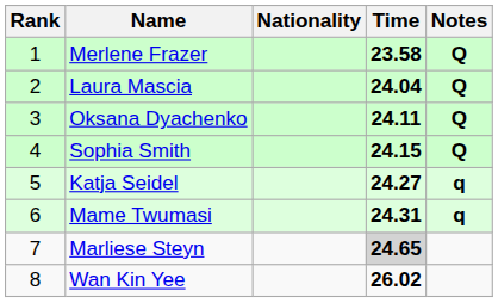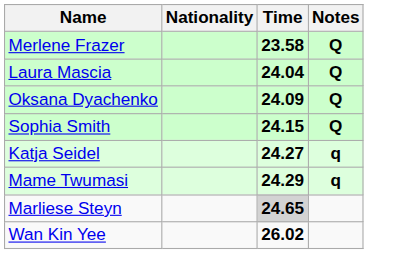 <table class="wikitable sortable" style="text-align:center">
 <tr>
-<th>Rank</th>
 <th>Name</th>
 <th>Nationality</th>
 <th>Time</th>
 <th>Notes</th>
 </tr>
 <tr bgcolor=ccffcc>
-<td>1</td>
 <td align=left><a href='#'>Merlene Frazer</a></td>
 <td align=left></td>
 <td><strong>23.58</strong></td>
 <td><strong>Q</strong></td>
 </tr>
 <tr bgcolor=ccffcc>
-<td>2</td>
 <td align=left><a href='#'>Laura Mascia</a></td>
 <td align=left></td>
 <td><strong>24.04</strong></td>
 <td><strong>Q</strong></td>
 </tr>
 <tr bgcolor=ccffcc>
-<td>3</td>
 <td align=left><a href='#'>Oksana Dyachenko</a></td>
 <td align=left></td>
-<td><strong>24.11</strong></td>
+<td><strong>24.09</strong></td>
 <td><strong>Q</strong></td>
 </tr>
 <tr bgcolor=ccffcc>
-<td>4</td>
 <td align=left><a href='#'>Sophia Smith</a></td>
 <td align=left></td>
 <td><strong>24.15</strong></td>
 <td><strong>Q</strong></td>
 </tr>
 <tr bgcolor=ddffdd>
-<td>5</td>
 <td align=left><a href='#'>Katja Seidel</a></td>
 <td align=left></td>
 <td><strong>24.27</strong></td>
 <td><strong>q</strong></td>
 </tr>
 <tr bgcolor=ddffdd>
-<td>6</td>
 <td align=left><a href='#'>Mame Twumasi</a></td>
 <td align=left></td>
-<td><strong>24.31</strong></td>
+<td><strong>24.29</strong></td>
 <td><strong>q</strong></td>
 </tr>
 <tr>
-<td>7</td>
 <td align=left><a href='#'>Marliese Steyn</a></td>
 <td align=left></td>
 <td style="background: lightgrey;"><strong>24.65</strong></td>
 <td></td>
 </tr>
 <tr>
-<td>8</td>
 <td align=left><a href='#'>Wan Kin Yee</a></td>
 <td align=left></td>
 <td><strong>26.02</strong></td>
 <td></td>
 </tr>
 </table>
